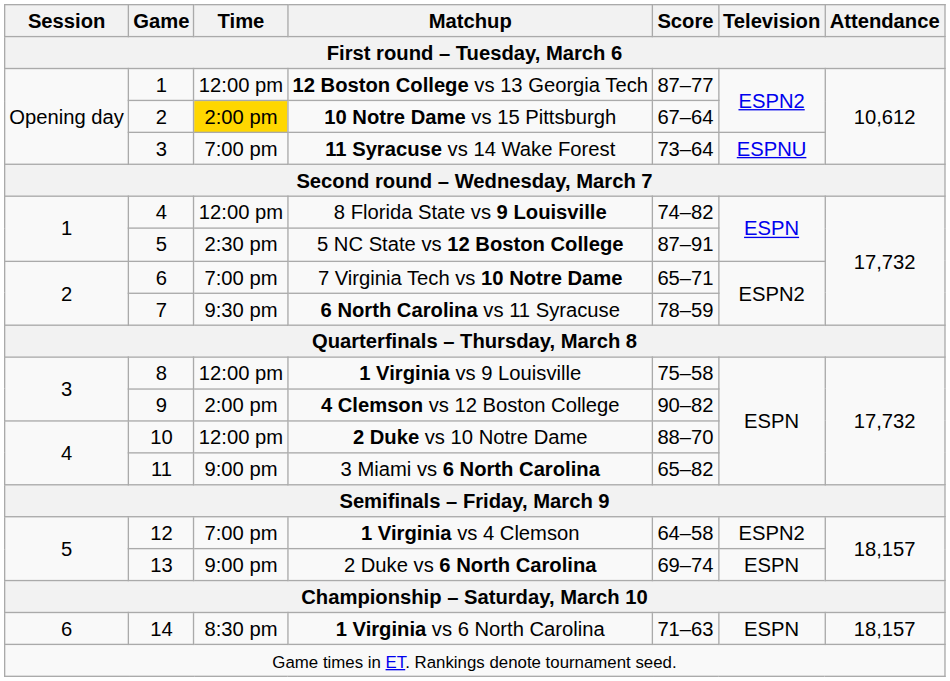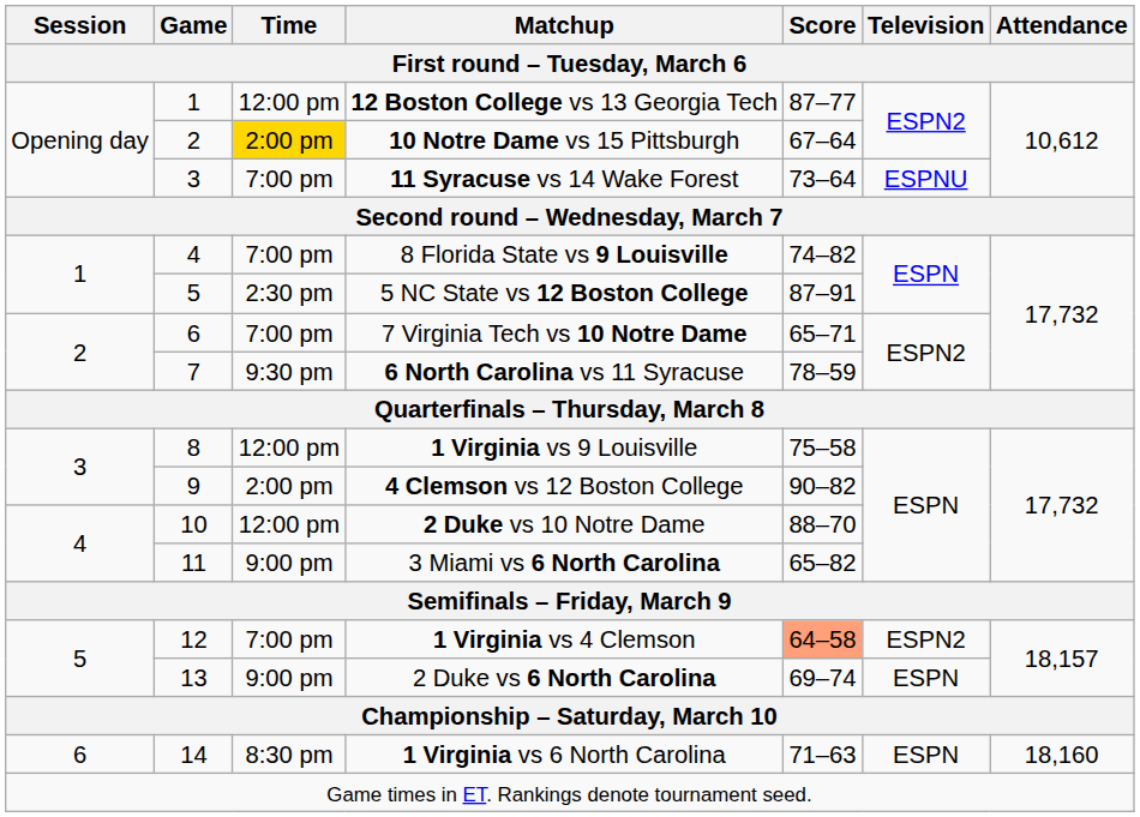 <table class="wikitable" style="font-size: 95%;text-align:center">
 <tr>
 <th>Session</th>
 <th>Game</th>
 <th>Time</th>
 <th>Matchup</th>
 <th>Score</th>
 <th>Television</th>
 <th>Attendance</th>
 </tr>
 <tr>
 <th colspan=7>First round – Tuesday, March 6</th>
 </tr>
 <tr>
 <td rowspan=3>Opening day</td>
 <td>1</td>
 <td>12:00 pm</td>
 <td><strong>12 Boston College</strong> vs 13 Georgia Tech</td>
 <td>87–77</td>
 <td rowspan=2><a href='#'>ESPN2</a></td>
 <td rowspan=3>10,612</td>
 </tr>
 <tr>
 <td>2</td>
 <td style="background: gold;">2:00 pm</td>
 <td><strong>10 Notre Dame</strong> vs 15 Pittsburgh</td>
 <td>67–64</td>
 </tr>
 <tr>
 <td>3</td>
 <td>7:00 pm</td>
 <td><strong>11 Syracuse</strong> vs 14 Wake Forest</td>
 <td>73–64</td>
 <td><a href='#'>ESPNU</a></td>
 </tr>
 <tr>
 <th colspan=7>Second round – Wednesday, March 7</th>
 </tr>
 <tr>
 <td rowspan=2>1</td>
 <td>4</td>
-<td>12:00 pm</td>
+<td>7:00 pm</td>
 <td>8 Florida State vs <strong>9 Louisville</strong></td>
 <td>74–82</td>
 <td rowspan=2><a href='#'>ESPN</a></td>
 <td rowspan=4>17,732</td>
 </tr>
 <tr>
 <td>5</td>
 <td>2:30 pm</td>
 <td>5 NC State vs <strong>12 Boston College</strong></td>
 <td>87–91</td>
 </tr>
 <tr>
 <td rowspan=2>2</td>
 <td>6</td>
 <td>7:00 pm</td>
 <td>7 Virginia Tech vs <strong>10 Notre Dame</strong></td>
 <td>65–71</td>
 <td rowspan=2>ESPN2</td>
 </tr>
 <tr>
 <td>7</td>
 <td>9:30 pm</td>
 <td><strong>6 North Carolina</strong> vs 11 Syracuse</td>
 <td>78–59</td>
 </tr>
 <tr>
 <th colspan=7>Quarterfinals – Thursday, March 8</th>
 </tr>
 <tr>
 <td rowspan=2>3</td>
 <td>8</td>
 <td>12:00 pm</td>
 <td><strong>1 Virginia</strong> vs 9 Louisville</td>
 <td>75–58</td>
 <td rowspan=4>ESPN</td>
 <td rowspan=4>17,732</td>
 </tr>
 <tr>
 <td>9</td>
 <td>2:00 pm</td>
 <td><strong>4 Clemson</strong> vs 12 Boston College</td>
 <td>90–82</td>
 </tr>
 <tr>
 <td rowspan=2>4</td>
 <td>10</td>
 <td>12:00 pm</td>
 <td><strong>2 Duke</strong> vs 10 Notre Dame</td>
 <td>88–70</td>
 </tr>
 <tr>
 <td>11</td>
 <td>9:00 pm</td>
 <td>3 Miami vs <strong>6 North Carolina</strong></td>
 <td>65–82</td>
 </tr>
 <tr>
 <th colspan=7>Semifinals – Friday, March 9</th>
 </tr>
 <tr>
 <td rowspan=2>5</td>
 <td>12</td>
 <td>7:00 pm</td>
 <td><strong>1 Virginia</strong> vs 4 Clemson</td>
-<td>64–58</td>
+<td style="background: lightsalmon;">64–58</td>
 <td>ESPN2</td>
 <td rowspan=2>18,157</td>
 </tr>
 <tr>
 <td>13</td>
 <td>9:00 pm</td>
 <td>2 Duke vs <strong>6 North Carolina</strong></td>
 <td>69–74</td>
 <td>ESPN</td>
 </tr>
 <tr>
 <th colspan=7>Championship – Saturday, March 10</th>
 </tr>
 <tr>
 <td rowspan=1>6</td>
 <td>14</td>
 <td>8:30 pm</td>
 <td><strong>1 Virginia</strong> vs 6 North Carolina</td>
 <td>71–63</td>
 <td rowspan=1>ESPN</td>
-<td rowspan=1>18,157</td>
+<td rowspan=1>18,160</td>
 </tr>
 <tr>
 <td colspan=7><small>Game times in <a href='#'>ET</a>. Rankings denote tournament seed.</small></td>
 </tr>
 </table>
